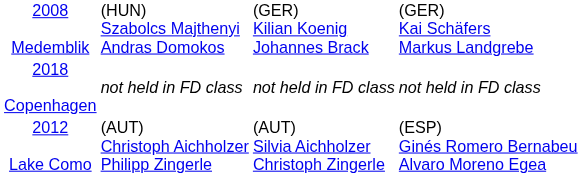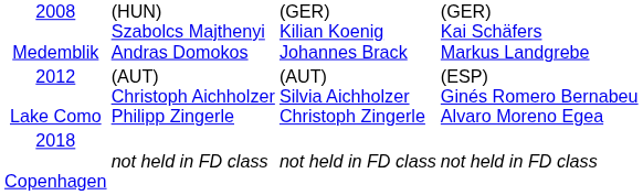 <table>
 <tr>
 <td align=center><a href='#'>2008</a><br><br><a href='#'>Medemblik</a></td>
 <td> (HUN)<br><a href='#'>Szabolcs Majthenyi</a><br><a href='#'>Andras Domokos</a></td>
 <td> (GER)<br><a href='#'>Kilian Koenig</a><br><a href='#'>Johannes Brack</a></td>
 <td> (GER)<br><a href='#'>Kai Schäfers</a><br><a href='#'>Markus Landgrebe</a></td>
 </tr>
 <tr>
+<td align=center><a href='#'>2012</a><br><br><a href='#'>Lake Como</a></td>
+<td> (AUT)<br><a href='#'>Christoph Aichholzer</a><br><a href='#'>Philipp Zingerle</a></td>
+<td> (AUT)<br><a href='#'>Silvia Aichholzer</a><br><a href='#'>Christoph Zingerle</a></td>
+<td> (ESP)<br><a href='#'>Ginés Romero Bernabeu</a><br><a href='#'>Alvaro Moreno Egea</a></td>
+</tr>
+<tr>
 <td align=center><a href='#'>2018</a><br><br><a href='#'>Copenhagen</a></td>
 <td><em>not held in FD class</em></td>
 <td><em>not held in FD class</em></td>
 <td><em>not held in FD class</em></td>
 </tr>
 <tr>
-<td align=center><a href='#'>2012</a><br><br><a href='#'>Lake Como</a></td>
-<td> (AUT)<br><a href='#'>Christoph Aichholzer</a><br><a href='#'>Philipp Zingerle</a></td>
-<td> (AUT)<br><a href='#'>Silvia Aichholzer</a><br><a href='#'>Christoph Zingerle</a></td>
-<td> (ESP)<br><a href='#'>Ginés Romero Bernabeu</a><br><a href='#'>Alvaro Moreno Egea</a></td>
-</tr>
-<tr>
 </tr>
 </table>
